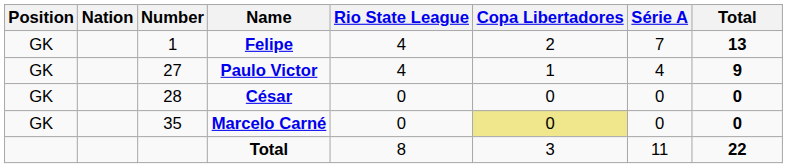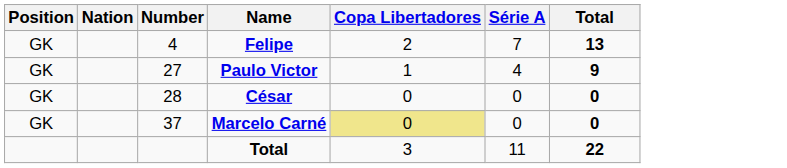 <table class="wikitable plainrowheaders sortable" style="text-align:center">
 <tr>
 <th scope="col" !width=60>Position</th>
 <th scope="col" !width=60>Nation</th>
 <th scope="col" !width=60>Number</th>
 <th scope="col" !width=150>Name</th>
-<th scope="col" !width=80><a href='#'>Rio State League</a></th>
 <th scope="col" !width=80><a href='#'>Copa Libertadores</a></th>
 <th scope="col" !width=80><a href='#'>Série A</a></th>
 <th width=80>Total</th>
 </tr>
 <tr>
 <td>GK</td>
 <td></td>
-<td>1</td>
+<td>4</td>
 <td><strong><a href='#'>Felipe</a></strong></td>
-<td>4</td>
 <td>2</td>
 <td>7</td>
 <td><strong>13</strong></td>
 </tr>
 <tr>
 <td>GK</td>
 <td></td>
 <td>27</td>
 <td><strong><a href='#'>Paulo Victor</a></strong></td>
-<td>4</td>
 <td>1</td>
 <td>4</td>
 <td><strong>9</strong></td>
 </tr>
 <tr>
 <td>GK</td>
 <td></td>
 <td>28</td>
 <td><strong><a href='#'>César</a></strong></td>
 <td>0</td>
 <td>0</td>
-<td>0</td>
 <td><strong>0</strong></td>
 </tr>
 <tr>
 <td>GK</td>
 <td></td>
-<td>35</td>
+<td>37</td>
 <td><strong><a href='#'>Marcelo Carné</a></strong></td>
-<td>0</td>
 <td style="background: khaki;">0</td>
 <td>0</td>
 <td><strong>0</strong></td>
 </tr>
 <tr>
 <td></td>
 <td></td>
 <td></td>
 <td><strong>Total</strong></td>
-<td>8</td>
 <td>3</td>
 <td>11</td>
 <td><strong>22</strong></td>
 </tr>
 </table>
